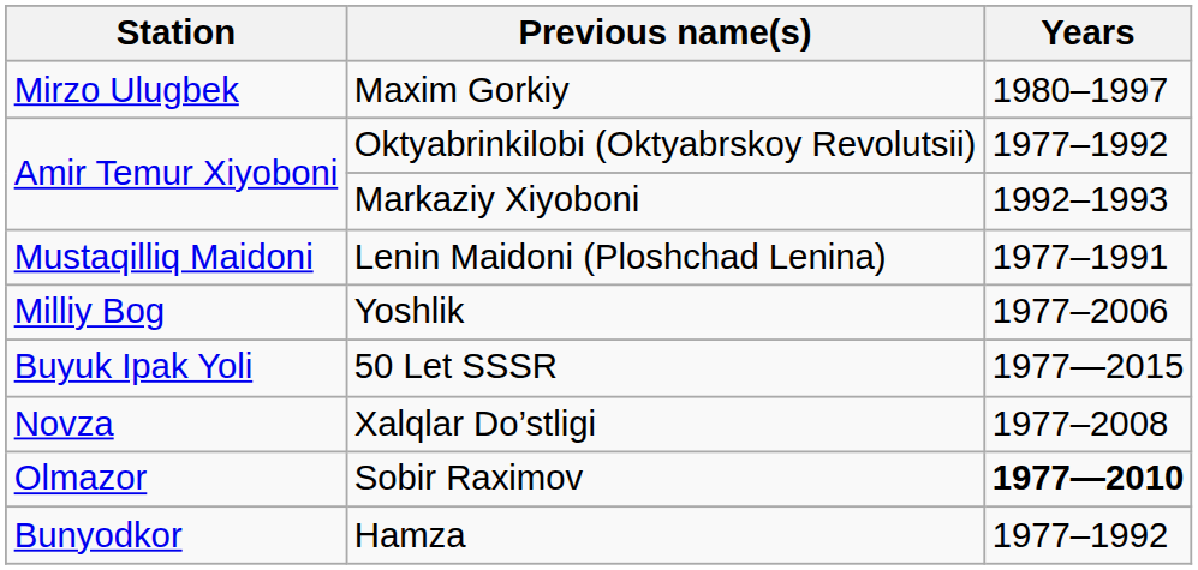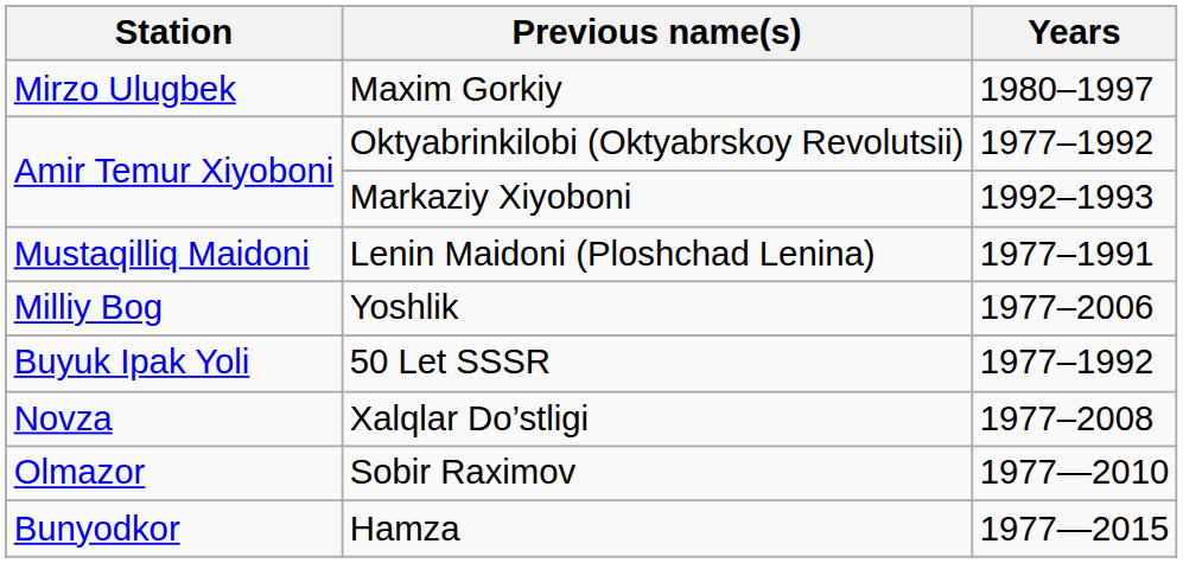 <table class="wikitable" style="border-collapse: collapse; text-align: left;">
 <tr>
 <th>Station</th>
 <th>Previous name(s)</th>
 <th>Years</th>
 </tr>
 <tr>
 <td style="text-align: left;"><a href='#'>Mirzo Ulugbek</a></td>
 <td>Maxim Gorkiy</td>
 <td>1980–1997</td>
 </tr>
 <tr>
 <td style="text-align: left;" rowspan=2><a href='#'>Amir Temur Xiyoboni</a></td>
 <td>Oktyabrinkilobi (Oktyabrskoy Revolutsii)</td>
 <td>1977–1992</td>
 </tr>
 <tr>
 <td>Markaziy Xiyoboni</td>
 <td>1992–1993</td>
 </tr>
 <tr>
 <td style="text-align: left;"><a href='#'>Mustaqilliq Maidoni</a></td>
 <td>Lenin Maidoni (Ploshchad Lenina)</td>
 <td>1977–1991</td>
 </tr>
 <tr>
 <td style="text-align: left;"><a href='#'>Milliy Bog</a></td>
 <td>Yoshlik</td>
 <td>1977–2006</td>
 </tr>
 <tr>
 <td style="text-align: left;"><a href='#'>Buyuk Ipak Yoli</a></td>
 <td>50 Let SSSR</td>
-<td>1977—2015</td>
+<td>1977–1992</td>
 </tr>
 <tr>
 <td><a href='#'>Novza</a></td>
 <td>Xalqlar Do’stligi</td>
 <td>1977–2008</td>
 </tr>
 <tr>
 <td><a href='#'>Olmazor</a></td>
 <td>Sobir Raximov</td>
-<td><strong>1977—2010</strong></td>
+<td>1977—2010</td>
 </tr>
 <tr>
 <td style="text-align: left;"><a href='#'>Bunyodkor</a></td>
 <td>Hamza</td>
-<td>1977–1992</td>
+<td>1977—2015</td>
 </tr>
 </table>
